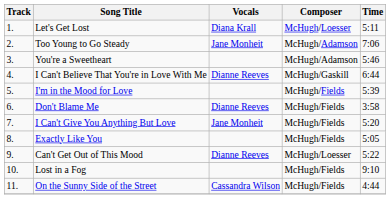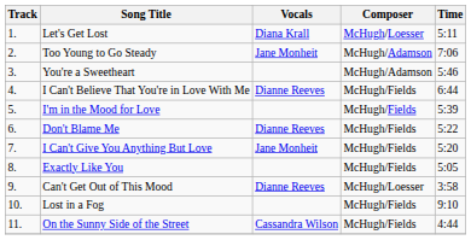 <table class="wikitable" style="font-size:95%;">
 <tr>
 <th>Track</th>
 <th>Song Title</th>
 <th>Vocals</th>
 <th>Composer</th>
 <th>Time</th>
 </tr>
 <tr>
 <td>1.</td>
 <td>Let's Get Lost</td>
 <td><a href='#'>Diana Krall</a></td>
 <td><a href='#'>McHugh</a>/<a href='#'>Loesser</a></td>
 <td>5:11</td>
 </tr>
 <tr>
 <td>2.</td>
 <td>Too Young to Go Steady</td>
 <td><a href='#'>Jane Monheit</a></td>
 <td>McHugh/<a href='#'>Adamson</a></td>
 <td>7:06</td>
 </tr>
 <tr>
 <td>3.</td>
 <td>You're a Sweetheart</td>
 <td></td>
 <td>McHugh/Adamson</td>
 <td>5:46</td>
 </tr>
 <tr>
 <td>4.</td>
 <td>I Can't Believe That You're in Love With Me</td>
 <td><a href='#'>Dianne Reeves</a></td>
-<td>McHugh/Gaskill</td>
+<td>McHugh/Fields</td>
 <td>6:44</td>
 </tr>
 <tr>
 <td>5.</td>
 <td><a href='#'>I'm in the Mood for Love</a></td>
 <td></td>
 <td>McHugh/<a href='#'>Fields</a></td>
 <td>5:39</td>
 </tr>
 <tr>
 <td>6.</td>
 <td><a href='#'>Don't Blame Me</a></td>
 <td><a href='#'>Dianne Reeves</a></td>
 <td>McHugh/Fields</td>
-<td>3:58</td>
+<td>5:22</td>
 </tr>
 <tr>
 <td>7.</td>
 <td><a href='#'>I Can't Give You Anything But Love</a></td>
 <td><a href='#'>Jane Monheit</a></td>
 <td>McHugh/Fields</td>
 <td>5:20</td>
 </tr>
 <tr>
 <td>8.</td>
 <td><a href='#'>Exactly Like You</a></td>
 <td></td>
 <td>McHugh/Fields</td>
 <td>5:05</td>
 </tr>
 <tr>
 <td>9.</td>
 <td>Can't Get Out of This Mood</td>
 <td><a href='#'>Dianne Reeves</a></td>
 <td>McHugh/Loesser</td>
-<td>5:22</td>
+<td>3:58</td>
 </tr>
 <tr>
 <td>10.</td>
 <td>Lost in a Fog</td>
 <td></td>
 <td>McHugh/Fields</td>
 <td>9:10</td>
 </tr>
 <tr>
 <td>11.</td>
 <td><a href='#'>On the Sunny Side of the Street</a></td>
 <td><a href='#'>Cassandra Wilson</a></td>
 <td>McHugh/Fields</td>
 <td>4:44</td>
 </tr>
 <tr>
 </tr>
 </table>
